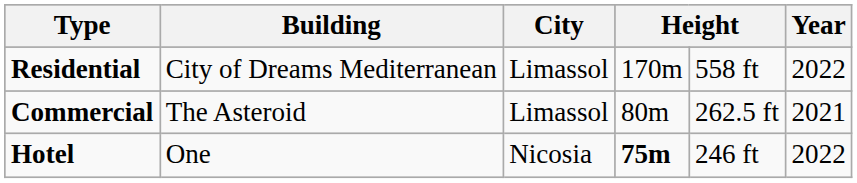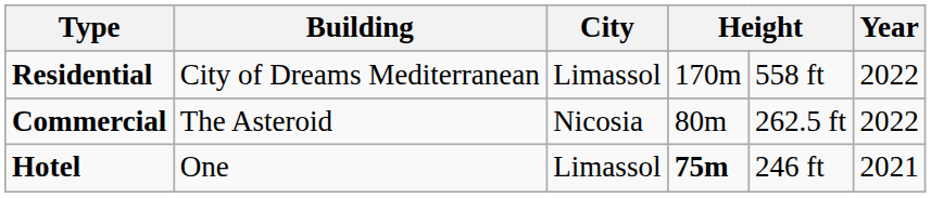 <table class="wikitable">
 <tr>
 <th>Type</th>
 <th>Building</th>
 <th>City</th>
 <th colspan="2">Height</th>
 <th>Year</th>
 </tr>
 <tr>
 <td><strong>Residential</strong></td>
 <td>City of Dreams Mediterranean</td>
 <td>Limassol</td>
 <td>170m</td>
 <td>558 ft</td>
 <td>2022</td>
 </tr>
 <tr>
 <td><strong>Commercial</strong></td>
 <td>The Asteroid</td>
-<td>Limassol</td>
+<td>Nicosia</td>
 <td>80m</td>
 <td>262.5 ft</td>
-<td>2021</td>
+<td>2022</td>
 </tr>
 <tr>
 <td><strong>Hotel</strong></td>
 <td>One</td>
-<td>Nicosia</td>
+<td>Limassol</td>
 <td><strong>75m</strong></td>
 <td>246 ft</td>
-<td>2022</td>
+<td>2021</td>
 </tr>
 </table>
